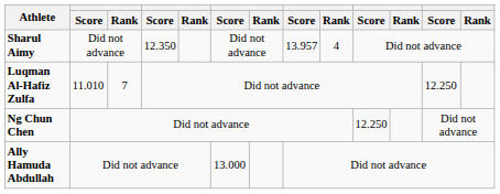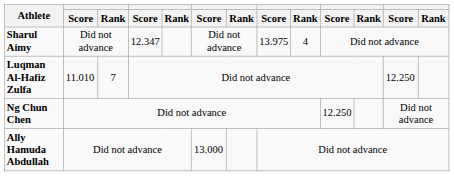 <table class="wikitable" style="font-size: 90%">
 <tr>
 <th rowspan="2">Athlete</th>
 <th colspan="2"></th>
 <th colspan="2"></th>
 <th colspan="2"></th>
 <th colspan="2"></th>
 <th colspan="2"></th>
 <th colspan="2"></th>
 </tr>
 <tr>
 <th>Score</th>
 <th>Rank</th>
 <th>Score</th>
 <th>Rank</th>
 <th>Score</th>
 <th>Rank</th>
 <th>Score</th>
 <th>Rank</th>
 <th>Score</th>
 <th>Rank</th>
 <th>Score</th>
 <th>Rank</th>
 </tr>
 <tr>
 <td><strong>Sharul Aimy</strong></td>
 <td colspan="2" align="center">Did not advance</td>
-<td>12.350</td>
+<td>12.347</td>
 <td align="center"></td>
 <td colspan="2" align="center">Did not advance</td>
-<td>13.957</td>
+<td>13.975</td>
 <td align="center">4</td>
 <td colspan="4" align="center">Did not advance</td>
 </tr>
 <tr>
 <td><strong>Luqman Al-Hafiz Zulfa</strong></td>
 <td>11.010</td>
 <td align="center">7</td>
 <td colspan="8" align="center">Did not advance</td>
 <td>12.250</td>
 <td align="center"></td>
 </tr>
 <tr>
 <td><strong>Ng Chun Chen</strong></td>
 <td colspan="8" align="center">Did not advance</td>
 <td>12.250</td>
 <td align="center"></td>
 <td colspan="2" align="center">Did not advance</td>
 </tr>
 <tr>
 <td><strong>Ally Hamuda Abdullah</strong></td>
 <td colspan="4" align="center">Did not advance</td>
 <td>13.000</td>
 <td align="center"></td>
 <td colspan="6" align="center">Did not advance</td>
 </tr>
 </table>
